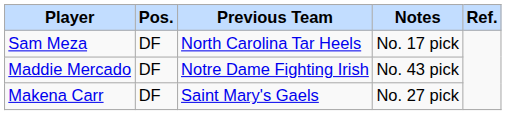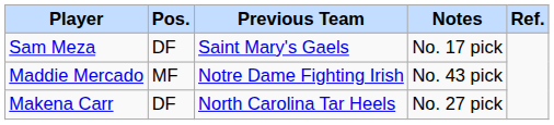 <table class="wikitable" style="text-align:left;">
 <tr>
 <th style="background:#c2ddff">Player</th>
 <th style="background:#c2ddff">Pos.</th>
 <th style="background:#c2ddff">Previous Team</th>
 <th style="background:#c2ddff">Notes</th>
 <th style="background:#c2ddff">Ref.</th>
 </tr>
 <tr>
 <td style="white-space: nowrap;"> <a href='#'>Sam Meza</a></td>
 <td>DF</td>
-<td style="white-space: nowrap;"> <a href='#'>North Carolina Tar Heels</a></td>
+<td style="white-space: nowrap;"> <a href='#'>Saint Mary's Gaels</a></td>
 <td>No. 17 pick</td>
 <td rowspan=3></td>
 </tr>
 <tr>
 <td style="white-space: nowrap;"> <a href='#'>Maddie Mercado</a></td>
-<td>DF</td>
+<td>MF</td>
 <td style="white-space: nowrap;"> <a href='#'>Notre Dame Fighting Irish</a></td>
 <td>No. 43 pick</td>
 </tr>
 <tr>
 <td style="white-space: nowrap;"> <a href='#'>Makena Carr</a></td>
 <td>DF</td>
-<td style="white-space: nowrap;"> <a href='#'>Saint Mary's Gaels</a></td>
+<td style="white-space: nowrap;"> <a href='#'>North Carolina Tar Heels</a></td>
 <td>No. 27 pick</td>
 </tr>
 </table>
